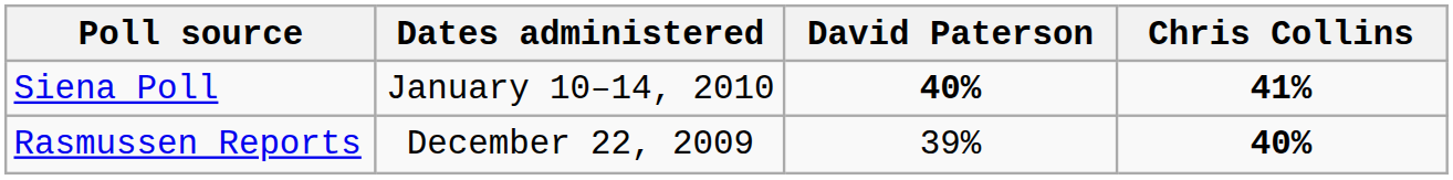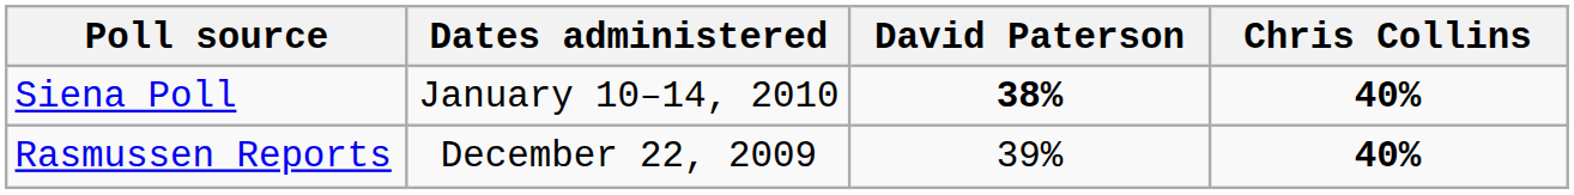 <table class="wikitable">
 <tr valign=bottom>
 <th style="width:135px;">Poll source</th>
 <th style="width:150px;">Dates administered</th>
 <th style="width:120px;">David Paterson</th>
 <th style="width:120px;">Chris Collins</th>
 </tr>
 <tr>
 <td><a href='#'>Siena Poll</a></td>
 <td align=center>January 10–14, 2010</td>
+<td align=center><strong>38%</strong></td>
 <td align=center><strong>40%</strong></td>
-<td align=center><strong>41%</strong></td>
 </tr>
 <tr>
 <td><a href='#'>Rasmussen Reports</a></td>
 <td align=center>December 22, 2009</td>
 <td align=center>39%</td>
 <td align=center ><strong>40%</strong></td>
 </tr>
 </table>
